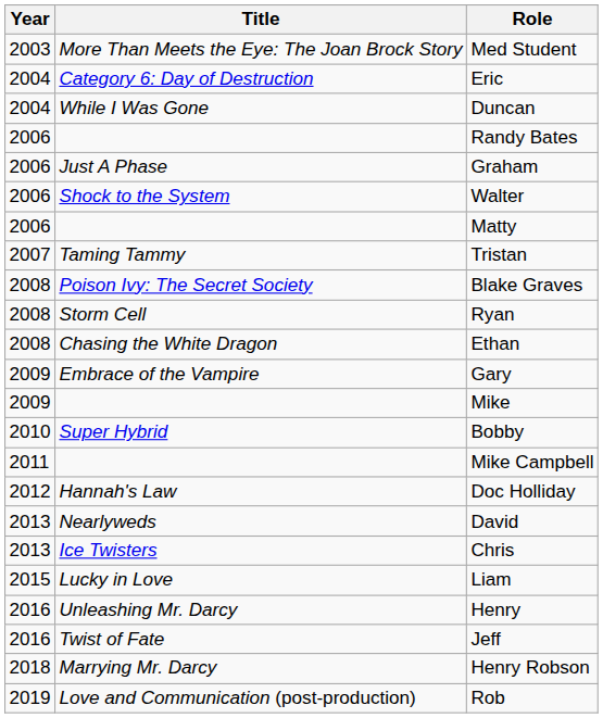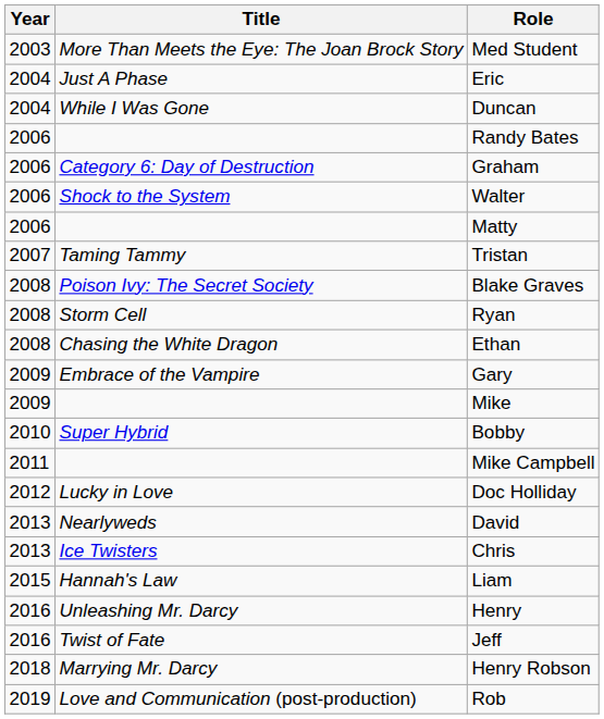 <table class="wikitable sortable">
 <tr>
 <th>Year</th>
 <th>Title</th>
 <th>Role</th>
 </tr>
 <tr>
 <td>2003</td>
 <td><em>More Than Meets the Eye: The Joan Brock Story</em></td>
 <td>Med Student</td>
 </tr>
 <tr>
 <td>2004</td>
-<td><em><a href='#'>Category 6: Day of Destruction</a></em></td>
+<td><em>Just A Phase</em></td>
 <td>Eric</td>
 </tr>
 <tr>
 <td>2004</td>
 <td><em>While I Was Gone</em></td>
 <td>Duncan</td>
 </tr>
 <tr>
 <td>2006</td>
 <td><em></em></td>
 <td>Randy Bates</td>
 </tr>
 <tr>
 <td>2006</td>
-<td><em>Just A Phase</em></td>
+<td><em><a href='#'>Category 6: Day of Destruction</a></em></td>
 <td>Graham</td>
 </tr>
 <tr>
 <td>2006</td>
 <td><em><a href='#'>Shock to the System</a></em></td>
 <td>Walter</td>
 </tr>
 <tr>
 <td>2006</td>
 <td><em></em></td>
 <td>Matty</td>
 </tr>
 <tr>
 <td>2007</td>
 <td><em>Taming Tammy</em></td>
 <td>Tristan</td>
 </tr>
 <tr>
 <td>2008</td>
 <td><em><a href='#'>Poison Ivy: The Secret Society</a></em></td>
 <td>Blake Graves</td>
 </tr>
 <tr>
 <td>2008</td>
 <td><em>Storm Cell</em></td>
 <td>Ryan</td>
 </tr>
 <tr>
 <td>2008</td>
 <td><em>Chasing the White Dragon</em></td>
 <td>Ethan</td>
 </tr>
 <tr>
 <td>2009</td>
 <td><em>Embrace of the Vampire</em></td>
 <td>Gary</td>
 </tr>
 <tr>
 <td>2009</td>
 <td><em></em></td>
 <td>Mike</td>
 </tr>
 <tr>
 <td>2010</td>
 <td><em><a href='#'>Super Hybrid</a></em></td>
 <td>Bobby</td>
 </tr>
 <tr>
 <td>2011</td>
 <td><em></em></td>
 <td>Mike Campbell</td>
 </tr>
 <tr>
 <td>2012</td>
-<td><em>Hannah's Law</em></td>
+<td><em>Lucky in Love</em></td>
 <td>Doc Holliday</td>
 </tr>
 <tr>
 <td>2013</td>
 <td><em>Nearlyweds</em></td>
 <td>David</td>
 </tr>
 <tr>
 <td>2013</td>
 <td><em><a href='#'>Ice Twisters</a></em></td>
 <td>Chris</td>
 </tr>
 <tr>
 <td>2015</td>
-<td><em>Lucky in Love</em></td>
+<td><em>Hannah's Law</em></td>
 <td>Liam</td>
 </tr>
 <tr>
 <td>2016</td>
 <td><em>Unleashing Mr. Darcy</em></td>
 <td>Henry</td>
 </tr>
 <tr>
 <td>2016</td>
 <td><em>Twist of Fate</em></td>
 <td>Jeff</td>
 </tr>
 <tr>
 <td>2018</td>
 <td><em>Marrying Mr. Darcy</em></td>
 <td>Henry Robson</td>
 </tr>
 <tr>
 <td>2019</td>
 <td><em>Love and Communication</em> (post-production)</td>
 <td>Rob</td>
 </tr>
 </table>
